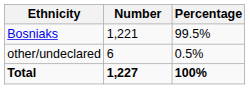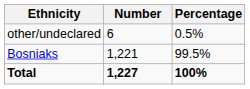 <table class="wikitable">
 <tr>
 <th width="100px">Ethnicity</th>
 <th width="80px">Number</th>
 <th width="80px">Percentage</th>
 </tr>
 <tr>
+<td>other/undeclared</td>
+<td>6</td>
+<td>0.5%</td>
+</tr>
+<tr>
 <td><a href='#'>Bosniaks</a></td>
 <td>1,221</td>
 <td>99.5%</td>
-</tr>
-<tr>
-<td>other/undeclared</td>
-<td>6</td>
-<td>0.5%</td>
 </tr>
 <tr>
 <td><strong>Total</strong></td>
 <td><strong>1,227</strong></td>
 <td><strong>100%</strong></td>
 </tr>
 </table>
